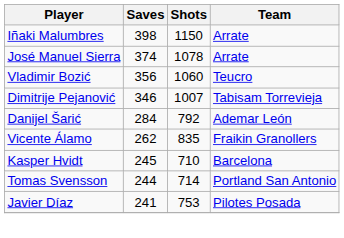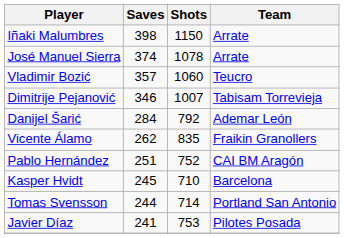 <table class="wikitable">
 <tr>
 <th>Player</th>
 <th>Saves</th>
 <th>Shots</th>
 <th>Team</th>
 </tr>
 <tr>
 <td> <a href='#'>Iñaki Malumbres</a></td>
 <td style="text-align:center;">398</td>
 <td style="text-align:center;">1150</td>
 <td><a href='#'>Arrate</a></td>
 </tr>
 <tr>
 <td> <a href='#'>José Manuel Sierra</a></td>
 <td style="text-align:center;">374</td>
 <td style="text-align:center;">1078</td>
 <td><a href='#'>Arrate</a></td>
 </tr>
 <tr>
 <td> <a href='#'>Vladimir Bozić</a></td>
-<td style="text-align:center;">356</td>
+<td style="text-align:center;">357</td>
 <td style="text-align:center;">1060</td>
 <td><a href='#'>Teucro</a></td>
 </tr>
 <tr>
 <td> <a href='#'>Dimitrije Pejanović</a></td>
 <td style="text-align:center;">346</td>
 <td style="text-align:center;">1007</td>
 <td><a href='#'>Tabisam Torrevieja</a></td>
 </tr>
 <tr>
 <td> <a href='#'>Danijel Šarić</a></td>
 <td style="text-align:center;">284</td>
 <td style="text-align:center;">792</td>
 <td><a href='#'>Ademar León</a></td>
 </tr>
 <tr>
 <td> <a href='#'>Vicente Álamo</a></td>
 <td style="text-align:center;">262</td>
 <td style="text-align:center;">835</td>
 <td><a href='#'>Fraikin Granollers</a></td>
 </tr>
 <tr>
+<td> <a href='#'>Pablo Hernández</a></td>
+<td style="text-align:center;">251</td>
+<td style="text-align:center;">752</td>
+<td><a href='#'>CAI BM Aragón</a></td>
+</tr>
+<tr>
 <td> <a href='#'>Kasper Hvidt</a></td>
 <td style="text-align:center;">245</td>
 <td style="text-align:center;">710</td>
 <td><a href='#'>Barcelona</a></td>
 </tr>
 <tr>
 <td> <a href='#'>Tomas Svensson</a></td>
 <td style="text-align:center;">244</td>
 <td style="text-align:center;">714</td>
 <td><a href='#'>Portland San Antonio</a></td>
 </tr>
 <tr>
 <td> <a href='#'>Javier Díaz</a></td>
 <td style="text-align:center;">241</td>
 <td style="text-align:center;">753</td>
 <td><a href='#'>Pilotes Posada</a></td>
 </tr>
 <tr>
 </tr>
 </table>
